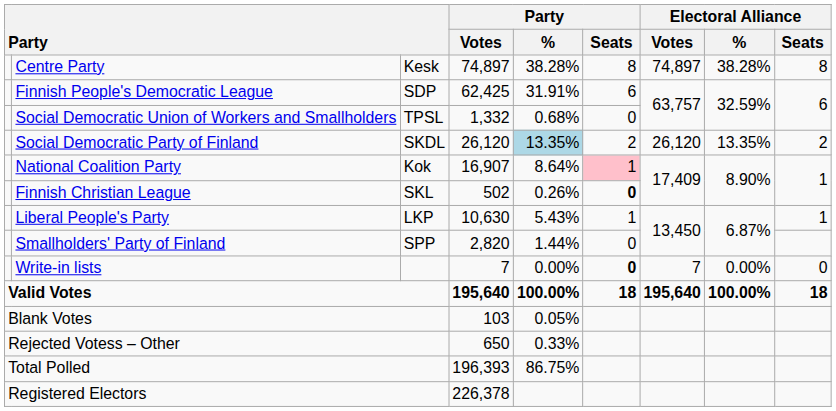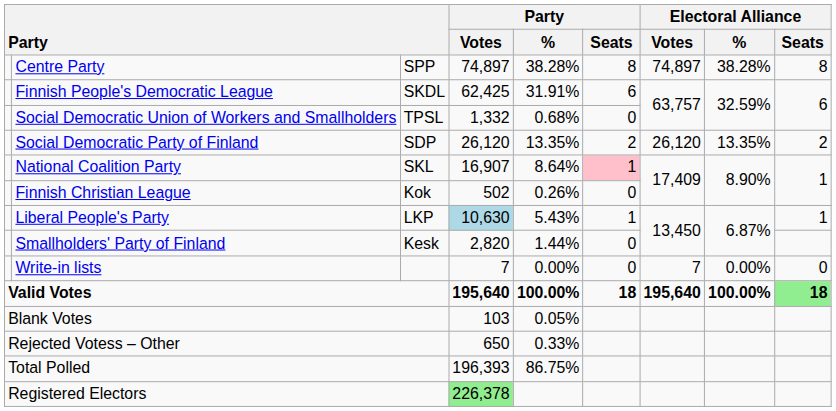 <table class="wikitable" border="1" style="text-align:right;">
 <tr>
 <th style="text-align:left;" valign=bottom rowspan=2 colspan=3>Party</th>
 <th colspan=3>Party</th>
 <th colspan=3>Electoral Alliance</th>
 </tr>
 <tr>
 <th align=center valign=bottom width="50">Votes</th>
 <th align=center valign=bottom width="50">%</th>
 <th align=center valign=bottom width="50">Seats</th>
 <th align=center valign=bottom width="50">Votes</th>
 <th align=center valign=bottom width="50">%</th>
 <th align=center valign=bottom width="50">Seats</th>
 </tr>
 <tr>
 <td></td>
 <td align=left><a href='#'>Centre Party</a></td>
-<td align=left>Kesk</td>
+<td align=left>SPP</td>
 <td>74,897</td>
 <td>38.28%</td>
 <td>8</td>
 <td>74,897</td>
 <td>38.28%</td>
 <td>8</td>
 </tr>
 <tr>
 <td></td>
 <td align=left><a href='#'>Finnish People's Democratic League</a></td>
-<td align=left>SDP</td>
+<td align=left>SKDL</td>
 <td>62,425</td>
 <td>31.91%</td>
 <td>6</td>
 <td rowspan=2>63,757</td>
 <td rowspan=2>32.59%</td>
 <td rowspan=2>6</td>
 </tr>
 <tr>
 <td></td>
 <td align=left><a href='#'>Social Democratic Union of Workers and Smallholders</a></td>
 <td align=left>TPSL</td>
 <td>1,332</td>
 <td>0.68%</td>
 <td>0</td>
 </tr>
 <tr>
 <td></td>
 <td align=left style="white-space: nowrap;"><a href='#'>Social Democratic Party of Finland</a></td>
-<td align=left>SKDL</td>
+<td align=left>SDP</td>
 <td>26,120</td>
-<td style="background: lightblue;">13.35%</td>
+<td>13.35%</td>
 <td>2</td>
 <td>26,120</td>
 <td>13.35%</td>
 <td>2</td>
 </tr>
 <tr>
 <td></td>
 <td align=left><a href='#'>National Coalition Party</a></td>
-<td align=left>Kok</td>
+<td align=left>SKL</td>
 <td>16,907</td>
 <td>8.64%</td>
 <td style="background: pink;">1</td>
 <td rowspan=2>17,409</td>
 <td rowspan=2>8.90%</td>
 <td rowspan=2>1</td>
 </tr>
 <tr>
 <td></td>
 <td align=left><a href='#'>Finnish Christian League</a></td>
-<td align=left>SKL</td>
+<td align=left>Kok</td>
 <td>502</td>
 <td>0.26%</td>
-<td><strong>0</strong></td>
+<td>0</td>
 </tr>
 <tr>
 <td></td>
 <td align=left><a href='#'>Liberal People's Party</a></td>
 <td align=left>LKP</td>
-<td>10,630</td>
+<td style="background: lightblue;">10,630</td>
 <td>5.43%</td>
 <td>1</td>
 <td rowspan=2>13,450</td>
 <td rowspan=2>6.87%</td>
 <td>1</td>
 </tr>
 <tr>
 <td></td>
 <td align=left><a href='#'>Smallholders' Party of Finland</a></td>
-<td align=left>SPP</td>
+<td align=left>Kesk</td>
 <td>2,820</td>
 <td>1.44%</td>
 <td>0</td>
 </tr>
 <tr>
 <td></td>
 <td align=left><a href='#'>Write-in lists</a></td>
 <td align=left></td>
 <td>7</td>
 <td>0.00%</td>
-<td><strong>0</strong></td>
+<td>0</td>
 <td>7</td>
 <td>0.00%</td>
 <td>0</td>
 </tr>
 <tr style="font-weight:bold">
 <td align=left colspan=3>Valid Votes</td>
 <td>195,640</td>
 <td>100.00%</td>
 <td>18</td>
 <td>195,640</td>
 <td>100.00%</td>
-<td>18</td>
+<td style="background: lightgreen;">18</td>
 </tr>
 <tr>
 <td align=left colspan=3>Blank Votes</td>
 <td>103</td>
 <td>0.05%</td>
 <td></td>
 <td></td>
 <td></td>
 <td></td>
 </tr>
 <tr>
 <td align=left colspan=3>Rejected Votess – Other</td>
 <td>650</td>
 <td>0.33%</td>
 <td></td>
 <td></td>
 <td></td>
 <td></td>
 </tr>
 <tr>
 <td align=left colspan=3>Total Polled</td>
 <td>196,393</td>
 <td>86.75%</td>
 <td></td>
 <td></td>
 <td></td>
 <td></td>
 </tr>
 <tr>
 <td align=left colspan=3>Registered Electors</td>
-<td>226,378</td>
+<td style="background: lightgreen;">226,378</td>
 <td></td>
 <td></td>
 <td></td>
 <td></td>
 <td></td>
 </tr>
 </table>
